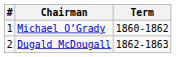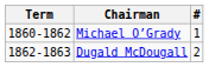 <table class="wikitable sortable">
 <tr>
+<th>Term</th>
+<th>Chairman</th>
 <th>#</th>
-<th>Chairman</th>
-<th>Term</th>
 </tr>
 <tr>
+<td>1860-1862</td>
+<td><a href='#'>Michael O’Grady</a></td>
 <td>1</td>
-<td><a href='#'>Michael O’Grady</a></td>
-<td>1860-1862</td>
 </tr>
 <tr>
+<td>1862-1863</td>
+<td><a href='#'>Dugald McDougall</a></td>
 <td>2</td>
-<td><a href='#'>Dugald McDougall</a></td>
-<td>1862-1863</td>
 </tr>
 </table>
